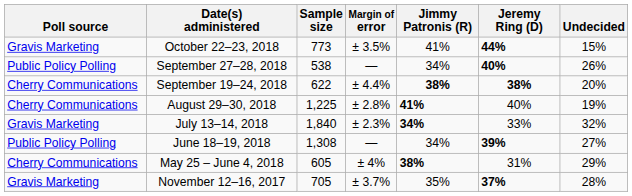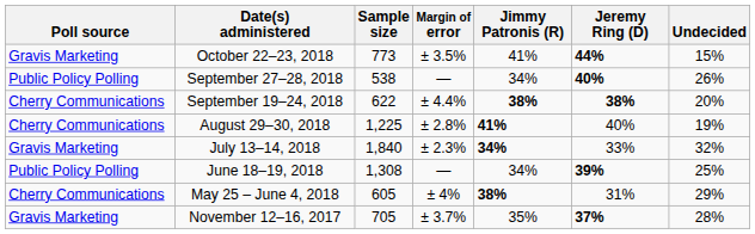 <table class="wikitable">
 <tr valign= bottom>
 <th style="width:180px;">Poll source</th>
 <th style="width:190px;">Date(s)<br>administered</th>
 <th class=small>Sample<br>size</th>
 <th><small>Margin of</small><br>error</th>
 <th style="width:100px;">Jimmy<br>Patronis (R)</th>
 <th style="width:100px;">Jeremy<br>Ring (D)</th>
 <th>Undecided</th>
 </tr>
 <tr>
 <td><a href='#'>Gravis Marketing</a></td>
 <td align=center>October 22–23, 2018</td>
 <td align=center>773</td>
 <td align=center>± 3.5%</td>
 <td align=center>41%</td>
 <td><strong>44%</strong></td>
 <td align=center>15%</td>
 </tr>
 <tr>
 <td><a href='#'>Public Policy Polling</a></td>
 <td align=center>September 27–28, 2018</td>
 <td align=center>538</td>
 <td align=center>—</td>
 <td align=center>34%</td>
 <td><strong>40%</strong></td>
 <td align=center>26%</td>
 </tr>
 <tr>
 <td><a href='#'>Cherry Communications</a></td>
 <td align=center>September 19–24, 2018</td>
 <td align=center>622</td>
 <td align=center>± 4.4%</td>
 <td align=center><strong>38%</strong></td>
 <td align=center><strong>38%</strong></td>
 <td align=center>20%</td>
 </tr>
 <tr>
 <td><a href='#'>Cherry Communications</a></td>
 <td align=center>August 29–30, 2018</td>
 <td align=center>1,225</td>
 <td align=center>± 2.8%</td>
 <td><strong>41%</strong></td>
 <td align=center>40%</td>
 <td align=center>19%</td>
 </tr>
 <tr>
 <td><a href='#'>Gravis Marketing</a></td>
 <td align=center>July 13–14, 2018</td>
 <td align=center>1,840</td>
 <td align=center>± 2.3%</td>
 <td><strong>34%</strong></td>
 <td align=center>33%</td>
 <td align=center>32%</td>
 </tr>
 <tr>
 <td><a href='#'>Public Policy Polling</a></td>
 <td align=center>June 18–19, 2018</td>
 <td align=center>1,308</td>
 <td align=center>—</td>
 <td align=center>34%</td>
 <td><strong>39%</strong></td>
-<td align=center>27%</td>
+<td align=center>25%</td>
 </tr>
 <tr>
 <td><a href='#'>Cherry Communications</a></td>
 <td align=center>May 25 – June 4, 2018</td>
 <td align=center>605</td>
 <td align=center>± 4%</td>
 <td><strong>38%</strong></td>
 <td align=center>31%</td>
 <td align=center>29%</td>
 </tr>
 <tr>
 <td><a href='#'>Gravis Marketing</a></td>
 <td align=center>November 12–16, 2017</td>
 <td align=center>705</td>
 <td align=center>± 3.7%</td>
 <td align=center>35%</td>
 <td><strong>37%</strong></td>
 <td align=center>28%</td>
 </tr>
 </table>
